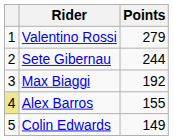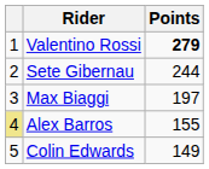 <table class="wikitable" style="font-size: 95%;">
 <tr>
 <th></th>
 <th>Rider</th>
 <th>Points</th>
 </tr>
 <tr>
 <td align=center>1</td>
 <td> <a href='#'>Valentino Rossi</a></td>
-<td align=right>279</td>
+<td align=right><strong>279</strong></td>
 </tr>
 <tr>
 <td align=center>2</td>
 <td> <a href='#'>Sete Gibernau</a></td>
 <td align=right>244</td>
 </tr>
 <tr>
 <td align=center>3</td>
 <td> <a href='#'>Max Biaggi</a></td>
-<td align=right>192</td>
+<td align=right>197</td>
 </tr>
 <tr>
 <td align=center style="background: khaki;">4</td>
 <td> <a href='#'>Alex Barros</a></td>
 <td align=right>155</td>
 </tr>
 <tr>
 <td align=center>5</td>
 <td> <a href='#'>Colin Edwards</a></td>
 <td align=right>149</td>
 </tr>
 </table>
